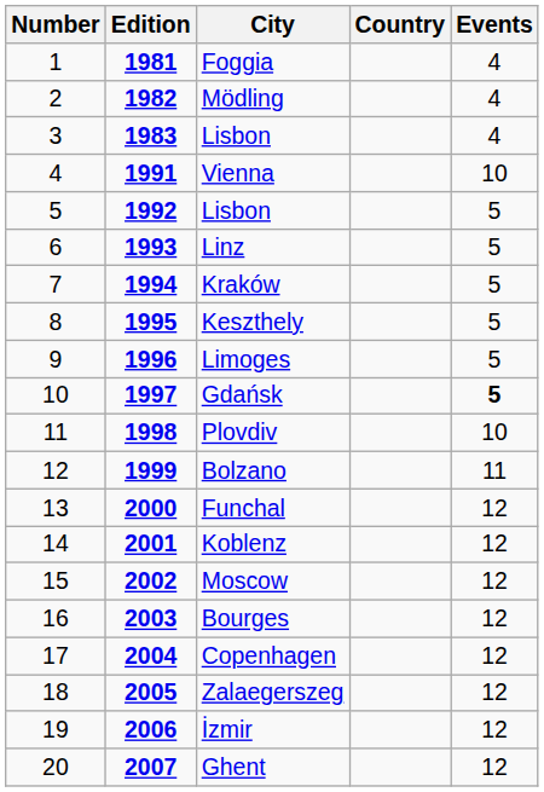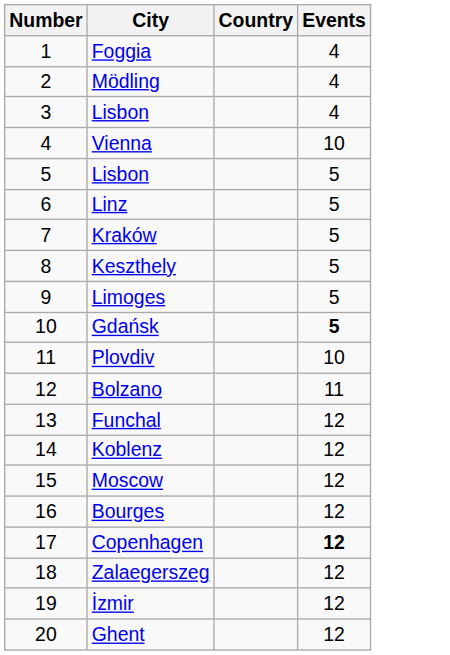 <table class="wikitable" style="font-size:90%">
 <tr>
 <th scope=col>Number</th>
-<th scope=col>Edition</th>
 <th scope=col>City</th>
 <th scope=col>Country</th>
 <th scope=col>Events</th>
 </tr>
 <tr>
 <td align=center>1</td>
-<td align=center><strong><a href='#'>1981</a></strong></td>
 <td><a href='#'>Foggia</a></td>
 <td></td>
 <td align=center>4</td>
 </tr>
 <tr>
 <td align=center>2</td>
-<td align=center><strong><a href='#'>1982</a></strong></td>
 <td><a href='#'>Mödling</a></td>
 <td></td>
 <td align=center>4</td>
 </tr>
 <tr>
 <td align=center>3</td>
-<td align=center><strong><a href='#'>1983</a></strong></td>
 <td><a href='#'>Lisbon</a></td>
 <td></td>
 <td align=center>4</td>
 </tr>
 <tr>
 <td align=center>4</td>
-<td align=center><strong><a href='#'>1991</a></strong></td>
 <td><a href='#'>Vienna</a></td>
 <td></td>
 <td align=center>10</td>
 </tr>
 <tr>
 <td align=center>5</td>
-<td align=center><strong><a href='#'>1992</a></strong></td>
 <td><a href='#'>Lisbon</a></td>
 <td></td>
 <td align=center>5</td>
 </tr>
 <tr>
 <td align=center>6</td>
-<td align=center><strong><a href='#'>1993</a></strong></td>
 <td><a href='#'>Linz</a></td>
 <td></td>
 <td align=center>5</td>
 </tr>
 <tr>
 <td align=center>7</td>
-<td align=center><strong><a href='#'>1994</a></strong></td>
 <td><a href='#'>Kraków</a></td>
 <td></td>
 <td align=center>5</td>
 </tr>
 <tr>
 <td align=center>8</td>
-<td align=center><strong><a href='#'>1995</a></strong></td>
 <td><a href='#'>Keszthely</a></td>
 <td></td>
 <td align=center>5</td>
 </tr>
 <tr>
 <td align=center>9</td>
-<td align=center><strong><a href='#'>1996</a></strong></td>
 <td><a href='#'>Limoges</a></td>
 <td></td>
 <td align=center>5</td>
 </tr>
 <tr>
 <td align=center>10</td>
-<td align=center><strong><a href='#'>1997</a></strong></td>
 <td><a href='#'>Gdańsk</a></td>
 <td></td>
 <td align=center><strong>5</strong></td>
 </tr>
 <tr>
 <td align=center>11</td>
-<td align=center><strong><a href='#'>1998</a></strong></td>
 <td><a href='#'>Plovdiv</a></td>
 <td></td>
 <td align=center>10</td>
 </tr>
 <tr>
 <td align=center>12</td>
-<td align=center><strong><a href='#'>1999</a></strong></td>
 <td><a href='#'>Bolzano</a></td>
 <td></td>
 <td align=center>11</td>
 </tr>
 <tr>
 <td align=center>13</td>
-<td align=center><strong><a href='#'>2000</a></strong></td>
 <td><a href='#'>Funchal</a></td>
 <td></td>
 <td align=center>12</td>
 </tr>
 <tr>
 <td align=center>14</td>
-<td align=center><strong><a href='#'>2001</a></strong></td>
 <td><a href='#'>Koblenz</a></td>
 <td></td>
 <td align=center>12</td>
 </tr>
 <tr>
 <td align=center>15</td>
-<td align=center><strong><a href='#'>2002</a></strong></td>
 <td><a href='#'>Moscow</a></td>
 <td></td>
 <td align=center>12</td>
 </tr>
 <tr>
 <td align=center>16</td>
-<td align=center><strong><a href='#'>2003</a></strong></td>
 <td><a href='#'>Bourges</a></td>
 <td></td>
 <td align=center>12</td>
 </tr>
 <tr>
 <td align=center>17</td>
-<td align=center><strong><a href='#'>2004</a></strong></td>
 <td><a href='#'>Copenhagen</a></td>
 <td></td>
-<td align=center>12</td>
+<td align=center><strong>12</strong></td>
 </tr>
 <tr>
 <td align=center>18</td>
-<td align=center><strong><a href='#'>2005</a></strong></td>
 <td><a href='#'>Zalaegerszeg</a></td>
 <td></td>
 <td align=center>12</td>
 </tr>
 <tr>
 <td align=center>19</td>
-<td align=center><strong><a href='#'>2006</a></strong></td>
 <td><a href='#'>İzmir</a></td>
 <td></td>
 <td align=center>12</td>
 </tr>
 <tr>
 <td align=center>20</td>
-<td align=center><strong><a href='#'>2007</a></strong></td>
 <td><a href='#'>Ghent</a></td>
 <td></td>
 <td align=center>12</td>
 </tr>
 </table>
